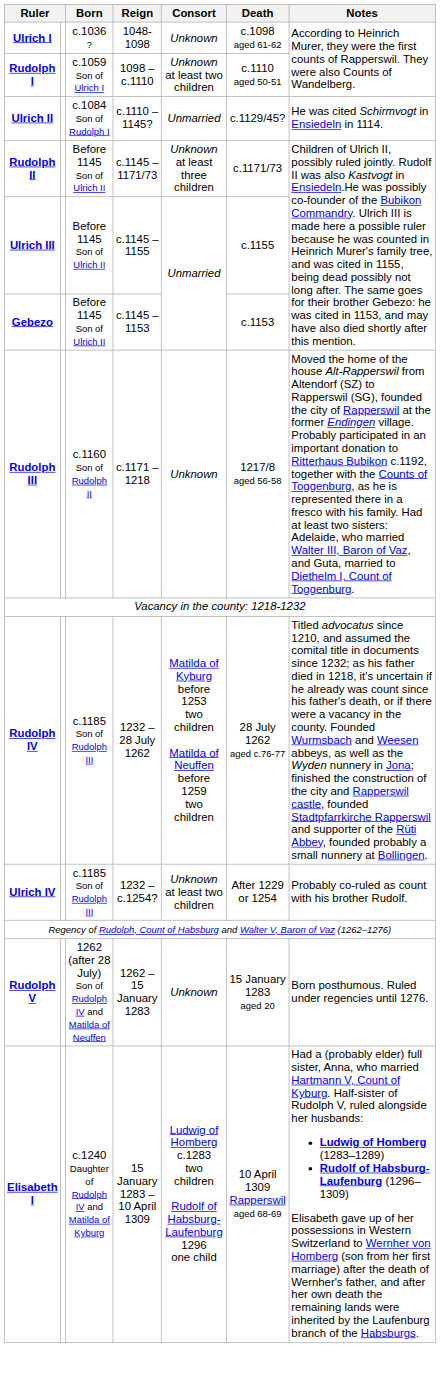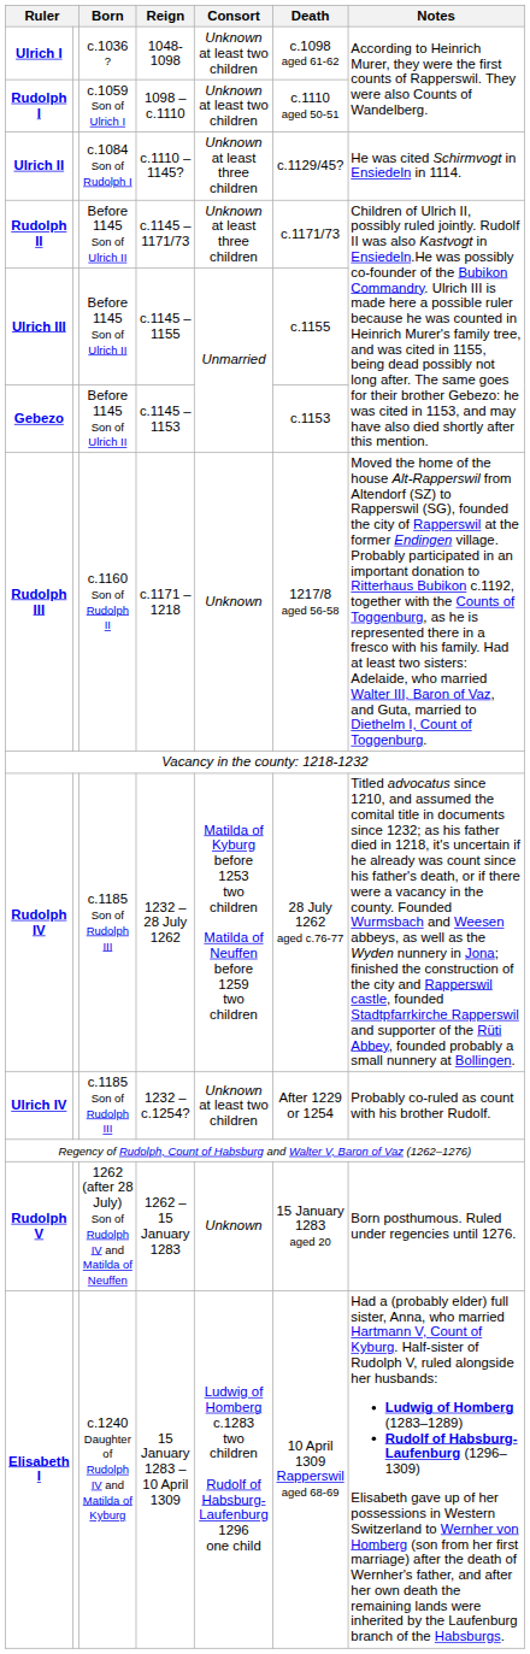 <table class="wikitable">
 <tr>
 <th colspan=2>Ruler</th>
 <th>Born</th>
 <th>Reign</th>
 <th>Consort</th>
 <th>Death</th>
 <th>Notes</th>
 </tr>
 <tr bgcolor=#fff>
 <td align="center"><strong><a href='#'>Ulrich I</a></strong></td>
 <td align="center"></td>
 <td align="center">c.1036<br><small>?</small></td>
 <td align="center">1048-1098</td>
-<td align="center"><em>Unknown</em></td>
+<td align="center"><em>Unknown</em><br>at least two children</td>
 <td align="center">c.1098<br><small>aged 61-62</small></td>
 <td rowspan="2">According to Heinrich Murer, they were the first counts of Rapperswil. They were also Counts of Wandelberg.</td>
 </tr>
 <tr bgcolor=#fff>
 <td align="center"><strong><a href='#'>Rudolph I</a></strong></td>
 <td align="center"></td>
 <td align="center">c.1059<br><small>Son of <a href='#'>Ulrich I</a></small></td>
 <td align="center">1098 – c.1110</td>
 <td align="center"><em>Unknown</em><br>at least two children</td>
 <td align="center">c.1110<br><small>aged 50-51</small></td>
 </tr>
 <tr bgcolor=#fff>
 <td align="center"><strong><a href='#'>Ulrich II</a></strong></td>
 <td align="center"></td>
 <td align="center">c.1084<br><small>Son of <a href='#'>Rudolph I</a></small></td>
 <td align="center">c.1110 – 1145?</td>
-<td align="center"><em>Unmarried</em></td>
+<td align="center"><em>Unknown</em><br>at least three children</td>
 <td align="center">c.1129/45?</td>
 <td>He was cited <em>Schirmvogt</em> in <a href='#'>Ensiedeln</a> in 1114.</td>
 </tr>
 <tr bgcolor=#fff>
 <td align="center"><strong><a href='#'>Rudolph II</a></strong></td>
 <td align="center"></td>
 <td align="center">Before 1145<br><small>Son of <a href='#'>Ulrich II</a></small></td>
 <td align="center">c.1145 – 1171/73</td>
 <td align="center"><em>Unknown</em><br>at least three children</td>
 <td align="center">c.1171/73</td>
 <td rowspan="3">Children of Ulrich II, possibly ruled jointly. Rudolf II was also <em>Kastvogt</em> in <a href='#'>Ensiedeln</a>.He was possibly co-founder of the <a href='#'>Bubikon Commandry</a>. Ulrich III is made here a possible ruler because he was counted in Heinrich Murer's family tree, and was cited in 1155, being dead possibly not long after. The same goes for their brother Gebezo: he was cited in 1153, and may have also died shortly after this mention.</td>
 </tr>
 <tr bgcolor=#fff>
 <td align="center"><strong><a href='#'>Ulrich III</a></strong></td>
 <td align="center"></td>
 <td align="center">Before 1145<br><small>Son of <a href='#'>Ulrich II</a></small></td>
 <td align="center">c.1145 – 1155</td>
 <td align="center" rowspan="2"><em>Unmarried</em></td>
 <td align="center">c.1155</td>
 </tr>
 <tr bgcolor=#fff>
 <td align="center"><strong><a href='#'>Gebezo</a></strong></td>
 <td align="center"></td>
 <td align="center">Before 1145<br><small>Son of <a href='#'>Ulrich II</a></small></td>
 <td align="center">c.1145 – 1153</td>
 <td align="center">c.1153</td>
 </tr>
 <tr bgcolor=#fff>
 <td align="center"><strong><a href='#'>Rudolph III</a></strong></td>
 <td align="center"></td>
 <td align="center">c.1160<br><small>Son of <a href='#'>Rudolph II</a></small></td>
 <td align="center">c.1171 – 1218</td>
 <td align="center"><em>Unknown</em></td>
 <td align="center">1217/8<br><small>aged 56-58</small></td>
 <td>Moved the home of the house <em>Alt-Rapperswil</em> from Altendorf (SZ) to Rapperswil (SG), founded the city of <a href='#'>Rapperswil</a> at the former <a href='#'><em>Endingen</em></a> village.  Probably participated in an important donation to <a href='#'>Ritterhaus Bubikon</a> c.1192, together with the <a href='#'>Counts of Toggenburg</a>, as he is represented there in a fresco with his family. Had at least two sisters: Adelaide, who married <a href='#'>Walter III, Baron of Vaz</a>, and Guta, married to <a href='#'>Diethelm I, Count of Toggenburg</a>.</td>
 </tr>
 <tr bgcolor=#fff>
 <td colspan="8" align="center"><em>Vacancy in the county: 1218-1232</em></td>
 </tr>
 <tr bgcolor=#fff>
 <td align="center"><strong><a href='#'>Rudolph IV</a></strong></td>
 <td align="center"></td>
 <td align="center">c.1185<br><small>Son of <a href='#'>Rudolph III</a></small></td>
 <td align="center">1232 – 28 July 1262</td>
 <td align="center"><a href='#'>Matilda of Kyburg</a><br>before 1253<br>two children<br><br><a href='#'>Matilda of Neuffen</a><br>before 1259<br>two children</td>
 <td align="center">28 July 1262<br><small>aged c.76-77</small></td>
 <td>Titled <em>advocatus</em> since 1210, and assumed the comital title in documents since 1232; as his father died in 1218, it's uncertain if he already was count since his father's death, or if there were a vacancy in the county. Founded <a href='#'>Wurmsbach</a> and <a href='#'>Weesen</a> abbeys, as well as the <em>Wyden</em> nunnery in <a href='#'>Jona</a>; finished the construction of the city and <a href='#'>Rapperswil castle</a>, founded <a href='#'>Stadtpfarrkirche Rapperswil</a> and supporter of the <a href='#'>Rüti Abbey</a>, founded probably a small nunnery at <a href='#'>Bollingen</a>.</td>
 </tr>
 <tr bgcolor=#fff>
 <td align="center"><strong><a href='#'>Ulrich IV</a></strong></td>
 <td align="center"></td>
 <td align="center">c.1185<br><small>Son of <a href='#'>Rudolph III</a></small></td>
 <td align="center">1232 – c.1254?</td>
 <td align="center"><em>Unknown</em><br>at least two children</td>
 <td align="center">After 1229 or 1254</td>
 <td>Probably co-ruled as count with his brother Rudolf.</td>
 </tr>
 <tr bgcolor=#fff>
 <td colspan="8" align="center"><small><em>Regency of <a href='#'>Rudolph, Count of Habsburg</a> and <a href='#'>Walter V, Baron of Vaz</a> (1262–1276)</em></small></td>
 </tr>
 <tr bgcolor=#fff>
 <td align="center"><strong><a href='#'>Rudolph V</a></strong></td>
 <td align="center"></td>
 <td align="center">1262 (after 28 July)<br><small>Son of <a href='#'>Rudolph IV</a> and <a href='#'>Matilda of Neuffen</a></small></td>
 <td align="center">1262 – 15 January 1283</td>
 <td align="center"><em>Unknown</em></td>
 <td align="center">15 January 1283<br><small>aged 20</small></td>
 <td>Born posthumous. Ruled under regencies until 1276.</td>
 </tr>
 <tr bgcolor=#fff>
 <td align="center"><strong><a href='#'>Elisabeth I</a></strong></td>
 <td align="center"></td>
 <td align="center">c.1240<br><small>Daughter of <a href='#'>Rudolph IV</a> and <a href='#'>Matilda of Kyburg</a></small></td>
 <td align="center">15 January 1283 – 10 April 1309</td>
 <td align="center"><a href='#'>Ludwig of Homberg</a><br>c.1283<br>two children<br><br><a href='#'>Rudolf of Habsburg-Laufenburg</a><br>1296<br>one child</td>
 <td align="center">10 April 1309<br><a href='#'>Rapperswil</a><br><small>aged 68-69</small></td>
 <td>Had a (probably elder) full sister, Anna, who married <a href='#'>Hartmann V, Count of Kyburg</a>. Half-sister of Rudolph V, ruled alongside her husbands:<br><ul><li><strong><a href='#'>Ludwig of Homberg</a></strong> (1283–1289)</li><li><strong><a href='#'>Rudolf of Habsburg-Laufenburg</a></strong> (1296–1309)</li></ul>Elisabeth gave up of her possessions in Western Switzerland to <a href='#'>Wernher von Homberg</a> (son from her first marriage) after the death of Wernher's father, and after her own death the remaining lands were inherited by the Laufenburg branch of the <a href='#'>Habsburgs</a>.</td>
 </tr>
 </table>
